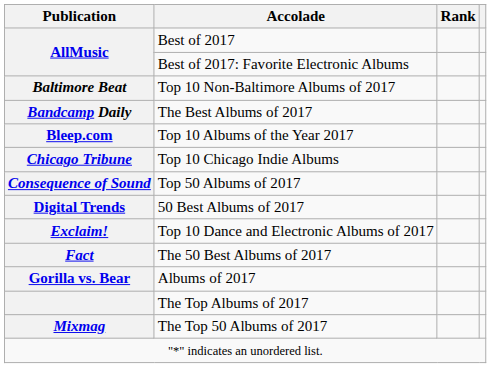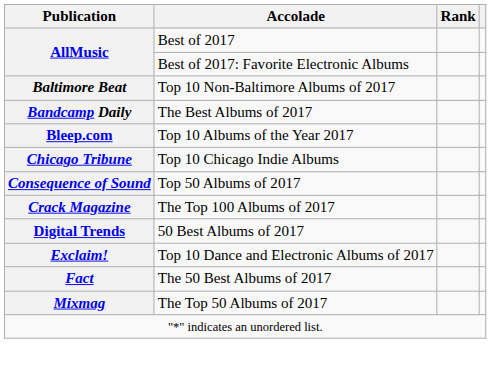 <table class="sortable wikitable plainrowheaders">
 <tr>
 <th>Publication</th>
 <th>Accolade</th>
 <th>Rank</th>
 <th class="unsortable"></th>
 </tr>
 <tr>
 <th scope="row" rowspan=2><a href='#'>AllMusic</a></th>
 <td>Best of 2017</td>
 <td></td>
 <td></td>
 </tr>
 <tr>
 <td>Best of 2017: Favorite Electronic Albums</td>
 <td></td>
 <td></td>
 </tr>
 <tr>
 <th scope="row"><em>Baltimore Beat</em></th>
 <td>Top 10 Non-Baltimore Albums of 2017</td>
 <td></td>
 <td></td>
 </tr>
 <tr>
 <th scope="row"><em><a href='#'>Bandcamp</a> Daily</em></th>
 <td>The Best Albums of 2017</td>
 <td></td>
 <td></td>
 </tr>
 <tr>
 <th scope="row"><a href='#'>Bleep.com</a></th>
 <td>Top 10 Albums of the Year 2017</td>
 <td></td>
 <td></td>
 </tr>
 <tr>
 <th scope="row"><em><a href='#'>Chicago Tribune</a></em></th>
 <td>Top 10 Chicago Indie Albums</td>
 <td></td>
 <td></td>
 </tr>
 <tr>
 <th scope="row"><em><a href='#'>Consequence of Sound</a></em></th>
 <td>Top 50 Albums of 2017</td>
 <td></td>
 <td></td>
 </tr>
 <tr>
+<th scope="row"><em><a href='#'>Crack Magazine</a></em></th>
+<td>The Top 100 Albums of 2017</td>
+<td></td>
+<td></td>
+</tr>
+<tr>
 <th scope="row"><a href='#'>Digital Trends</a></th>
 <td>50 Best Albums of 2017</td>
 <td></td>
 <td></td>
 </tr>
 <tr>
 <th scope="row"><em><a href='#'>Exclaim!</a></em></th>
 <td>Top 10 Dance and Electronic Albums of 2017</td>
 <td></td>
 <td></td>
 </tr>
 <tr>
 <th scope="row"><em><a href='#'>Fact</a></em></th>
 <td>The 50 Best Albums of 2017</td>
 <td></td>
 <td></td>
 </tr>
 <tr>
-<th scope="row"><a href='#'>Gorilla vs. Bear</a></th>
-<td>Albums of 2017</td>
-<td></td>
-<td></td>
-</tr>
-<tr>
-<th scope="row"></th>
-<td>The Top Albums of 2017</td>
-<td></td>
-<td></td>
-</tr>
-<tr>
 <th scope="row"><em><a href='#'>Mixmag</a></em></th>
 <td>The Top 50 Albums of 2017</td>
 <td></td>
 <td></td>
 </tr>
 <tr>
 <td colspan=4 style="text-align:center;"><small>"*" indicates an unordered list.</small></td>
 </tr>
 </table>
